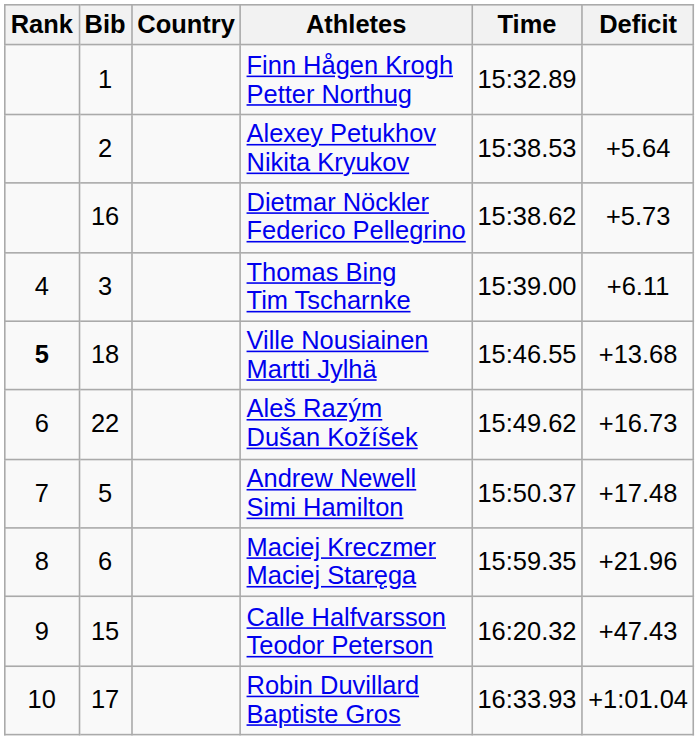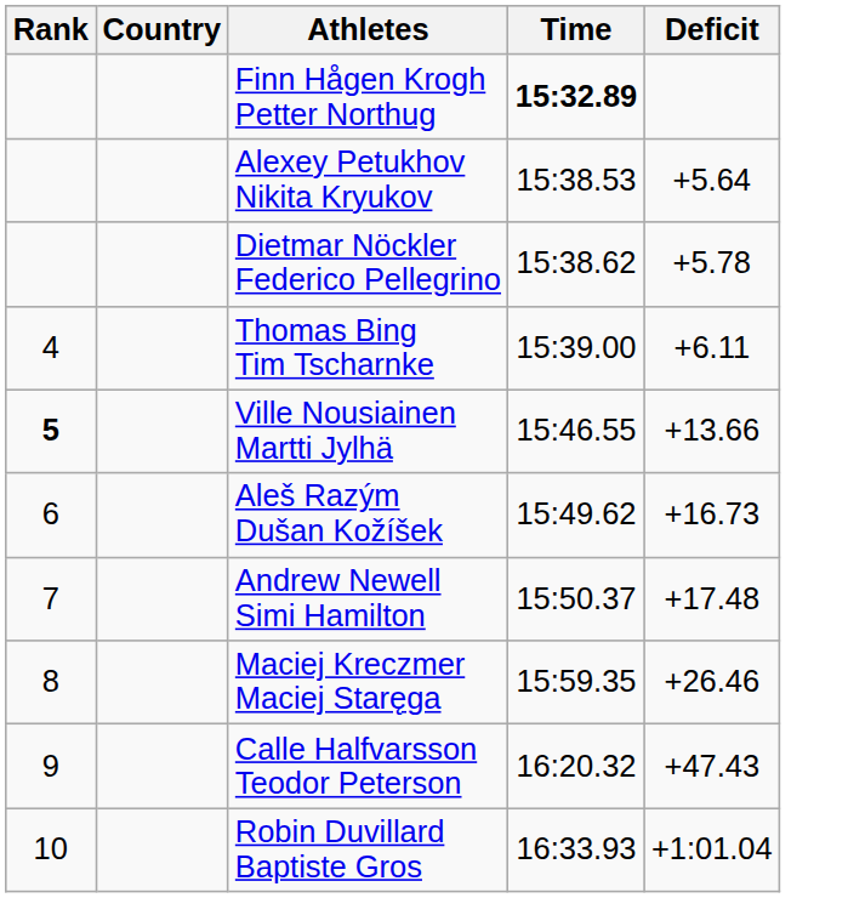 <table class="wikitable sortable" style="text-align:center">
 <tr>
 <th>Rank</th>
-<th>Bib</th>
 <th>Country</th>
 <th>Athletes</th>
 <th>Time</th>
 <th>Deficit</th>
 </tr>
 <tr>
 <td></td>
-<td>1</td>
 <td align=left></td>
 <td align=left><a href='#'>Finn Hågen Krogh</a><br><a href='#'>Petter Northug</a></td>
-<td>15:32.89</td>
+<td><strong>15:32.89</strong></td>
 <td></td>
 </tr>
 <tr>
 <td></td>
-<td>2</td>
 <td align=left></td>
 <td align=left><a href='#'>Alexey Petukhov</a><br><a href='#'>Nikita Kryukov</a></td>
 <td>15:38.53</td>
 <td>+5.64</td>
 </tr>
 <tr>
 <td></td>
-<td>16</td>
 <td align=left></td>
 <td align=left><a href='#'>Dietmar Nöckler</a><br><a href='#'>Federico Pellegrino</a></td>
 <td>15:38.62</td>
-<td>+5.73</td>
+<td>+5.78</td>
 </tr>
 <tr>
 <td>4</td>
-<td>3</td>
 <td align=left></td>
 <td align=left><a href='#'>Thomas Bing</a><br><a href='#'>Tim Tscharnke</a></td>
 <td>15:39.00</td>
 <td>+6.11</td>
 </tr>
 <tr>
 <td><strong>5</strong></td>
-<td>18</td>
 <td align=left></td>
 <td align=left><a href='#'>Ville Nousiainen</a><br><a href='#'>Martti Jylhä</a></td>
 <td>15:46.55</td>
-<td>+13.68</td>
+<td>+13.66</td>
 </tr>
 <tr>
 <td>6</td>
-<td>22</td>
 <td align=left></td>
 <td align=left><a href='#'>Aleš Razým</a><br><a href='#'>Dušan Kožíšek</a></td>
 <td>15:49.62</td>
 <td>+16.73</td>
 </tr>
 <tr>
 <td>7</td>
-<td>5</td>
 <td align=left></td>
 <td align=left><a href='#'>Andrew Newell</a><br><a href='#'>Simi Hamilton</a></td>
 <td>15:50.37</td>
 <td>+17.48</td>
 </tr>
 <tr>
 <td>8</td>
-<td>6</td>
 <td align=left></td>
 <td align=left><a href='#'>Maciej Kreczmer</a><br><a href='#'>Maciej Staręga</a></td>
 <td>15:59.35</td>
-<td>+21.96</td>
+<td>+26.46</td>
 </tr>
 <tr>
 <td>9</td>
-<td>15</td>
 <td align=left></td>
 <td align=left><a href='#'>Calle Halfvarsson</a><br><a href='#'>Teodor Peterson</a></td>
 <td>16:20.32</td>
 <td>+47.43</td>
 </tr>
 <tr>
 <td>10</td>
-<td>17</td>
 <td align=left></td>
 <td align=left><a href='#'>Robin Duvillard</a><br><a href='#'>Baptiste Gros</a></td>
 <td>16:33.93</td>
 <td>+1:01.04</td>
 </tr>
 </table>
